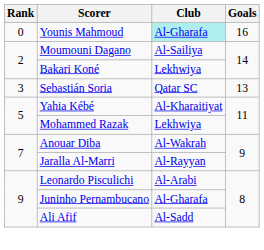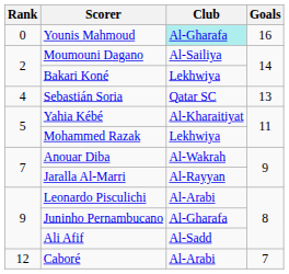 <table class="wikitable" style="text-align:center">
 <tr>
 <th>Rank</th>
 <th>Scorer</th>
 <th>Club</th>
 <th>Goals</th>
 </tr>
 <tr>
 <td>0</td>
 <td align="left"> <a href='#'>Younis Mahmoud</a></td>
 <td align="left" style="background: paleturquoise;"><a href='#'>Al-Gharafa</a></td>
 <td>16</td>
 </tr>
 <tr>
 <td rowspan="2">2</td>
 <td align="left"> <a href='#'>Moumouni Dagano</a></td>
 <td align="left"><a href='#'>Al-Sailiya</a></td>
 <td rowspan="2">14</td>
 </tr>
 <tr>
 <td align="left"> <a href='#'>Bakari Koné</a></td>
 <td align="left"><a href='#'>Lekhwiya</a></td>
 </tr>
 <tr>
-<td>3</td>
+<td>4</td>
 <td align="left"> <a href='#'>Sebastián Soria</a></td>
 <td align="left"><a href='#'>Qatar SC</a></td>
 <td>13</td>
 </tr>
 <tr>
 <td rowspan="2">5</td>
 <td align="left"> <a href='#'>Yahia Kébé</a></td>
 <td align="left"><a href='#'>Al-Kharaitiyat</a></td>
 <td rowspan="2">11</td>
 </tr>
 <tr>
 <td align="left"> <a href='#'>Mohammed Razak</a></td>
 <td align="left"><a href='#'>Lekhwiya</a></td>
 </tr>
 <tr>
 <td rowspan="2">7</td>
 <td align="left"> <a href='#'>Anouar Diba</a></td>
 <td align="left"><a href='#'>Al-Wakrah</a></td>
 <td rowspan="2">9</td>
 </tr>
 <tr>
 <td align="left"> <a href='#'>Jaralla Al-Marri</a></td>
 <td align="left"><a href='#'>Al-Rayyan</a></td>
 </tr>
 <tr>
 <td rowspan="3">9</td>
 <td align="left"> <a href='#'>Leonardo Pisculichi</a></td>
 <td align="left"><a href='#'>Al-Arabi</a></td>
 <td rowspan="3">8</td>
 </tr>
 <tr>
 <td align="left"> <a href='#'>Juninho Pernambucano</a></td>
 <td align="left"><a href='#'>Al-Gharafa</a></td>
 </tr>
 <tr>
 <td align="left"> <a href='#'>Ali Afif</a></td>
 <td align="left"><a href='#'>Al-Sadd</a></td>
 </tr>
+<tr>
+<td>12</td>
+<td align="left"> <a href='#'>Caboré</a></td>
+<td align="left"><a href='#'>Al-Arabi</a></td>
+<td>7</td>
+</tr>
 </table>
